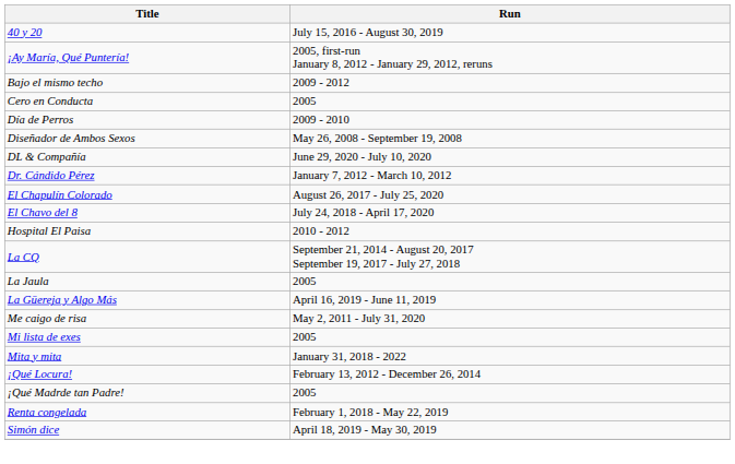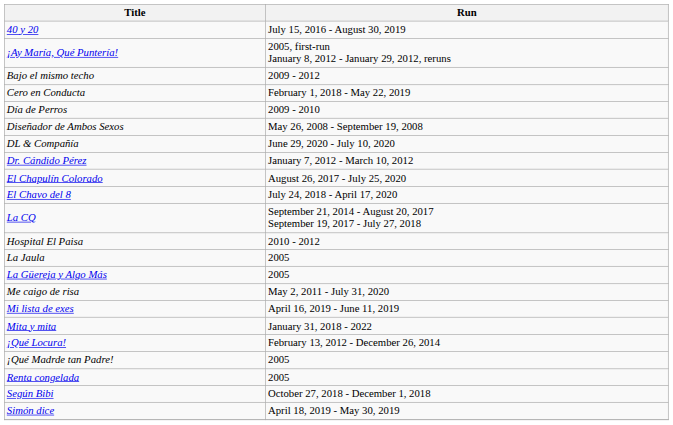 <table class="wikitable sortable" style="width:50%;">
 <tr>
 <th>Title</th>
 <th>Run</th>
 </tr>
 <tr>
 <td><em><a href='#'>40 y 20</a></em></td>
 <td>July 15, 2016 - August 30, 2019</td>
 </tr>
 <tr>
 <td><em><a href='#'>¡Ay María, Qué Puntería!</a></em></td>
 <td>2005, first-run<br>January 8, 2012 - January 29, 2012, reruns</td>
 </tr>
 <tr>
 <td><em>Bajo el mismo techo</em></td>
 <td>2009 - 2012</td>
 </tr>
 <tr>
 <td><em>Cero en Conducta</em></td>
-<td>2005</td>
+<td>February 1, 2018 - May 22, 2019</td>
 </tr>
 <tr>
 <td><em>Día de Perros</em></td>
 <td>2009 - 2010</td>
 </tr>
 <tr>
 <td><em>Diseñador de Ambos Sexos</em></td>
 <td>May 26, 2008 - September 19, 2008</td>
 </tr>
 <tr>
 <td><em>DL & Compañía</em></td>
 <td>June 29, 2020 - July 10, 2020</td>
 </tr>
 <tr>
 <td><em><a href='#'>Dr. Cándido Pérez</a></em></td>
 <td>January 7, 2012 - March 10, 2012</td>
 </tr>
 <tr>
 <td><em><a href='#'>El Chapulín Colorado</a></em></td>
 <td>August 26, 2017 - July 25, 2020</td>
 </tr>
 <tr>
 <td><em><a href='#'>El Chavo del 8</a></em></td>
 <td>July 24, 2018 - April 17, 2020</td>
 </tr>
 <tr>
+<td><em><a href='#'>La CQ</a></em></td>
+<td>September 21, 2014 - August 20, 2017<br>September 19, 2017 - July 27, 2018</td>
+</tr>
+<tr>
 <td><em>Hospital El Paisa</em></td>
 <td>2010 - 2012</td>
-</tr>
-<tr>
-<td><em><a href='#'>La CQ</a></em></td>
-<td>September 21, 2014 - August 20, 2017<br>September 19, 2017 - July 27, 2018</td>
 </tr>
 <tr>
 <td><em>La Jaula</em></td>
 <td>2005</td>
 </tr>
 <tr>
 <td><em><a href='#'>La Güereja y Algo Más</a></em></td>
-<td>April 16, 2019 - June 11, 2019</td>
+<td>2005</td>
 </tr>
 <tr>
 <td><em>Me caigo de risa</em></td>
 <td>May 2, 2011 - July 31, 2020</td>
 </tr>
 <tr>
 <td><em><a href='#'>Mi lista de exes</a></em></td>
-<td>2005</td>
+<td>April 16, 2019 - June 11, 2019</td>
 </tr>
 <tr>
 <td><em><a href='#'>Mita y mita</a></em></td>
 <td>January 31, 2018 - 2022</td>
 </tr>
 <tr>
 <td><em><a href='#'>¡Qué Locura!</a></em></td>
 <td>February 13, 2012 - December 26, 2014</td>
 </tr>
 <tr>
 <td><em>¡Qué Madrde tan Padre!</em></td>
 <td>2005</td>
 </tr>
 <tr>
 <td><em><a href='#'>Renta congelada</a></em></td>
-<td>February 1, 2018 - May 22, 2019</td>
+<td>2005</td>
+</tr>
+<tr>
+<td><em><a href='#'>Según Bibi</a></em></td>
+<td>October 27, 2018 - December 1, 2018</td>
 </tr>
 <tr>
 <td><em><a href='#'>Simón dice</a></em></td>
 <td>April 18, 2019 - May 30, 2019</td>
 </tr>
 <tr>
 </tr>
 </table>
